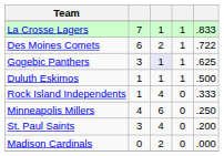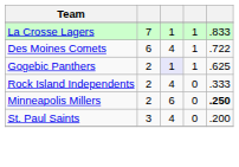 <table class="wikitable" style="font-size:95%; text-align:center">
 <tr>
 <th>Team</th>
 <th width="25"></th>
 <th width="25"></th>
 <th width="25"></th>
 <th width="30"></th>
 </tr>
 <tr>
 </tr>
 <tr style="background:#cfc;">
 <td style="text-align:left;"><a href='#'>La Crosse Lagers</a></td>
 <td>7</td>
 <td>1</td>
 <td>1</td>
 <td>.833</td>
 </tr>
 <tr>
 <td style="text-align:left;"><a href='#'>Des Moines Comets</a></td>
 <td>6</td>
-<td>2</td>
+<td>4</td>
 <td>1</td>
 <td>.722</td>
 </tr>
 <tr>
 <td style="text-align:left;"><a href='#'>Gogebic Panthers</a></td>
-<td>3</td>
+<td>2</td>
 <td style="background: lavender;">1</td>
 <td>1</td>
 <td>.625</td>
 </tr>
 <tr>
-<td style="text-align:left;"><a href='#'>Duluth Eskimos</a></td>
-<td>1</td>
-<td>1</td>
-<td>1</td>
-<td>.500</td>
-</tr>
-<tr>
 <td style="text-align:left;"><a href='#'>Rock Island Independents</a></td>
-<td>1</td>
+<td>2</td>
 <td>4</td>
 <td>0</td>
 <td>.333</td>
 </tr>
 <tr>
 <td style="text-align:left;"><a href='#'>Minneapolis Millers</a></td>
-<td>4</td>
+<td>2</td>
 <td>6</td>
 <td>0</td>
-<td>.250</td>
+<td><strong>.250</strong></td>
 </tr>
 <tr>
 <td style="text-align:left;"><a href='#'>St. Paul Saints</a></td>
 <td>3</td>
 <td>4</td>
 <td>0</td>
 <td>.200</td>
 </tr>
-<tr |->
-<td style="text-align:left;"><a href='#'>Madison Cardinals</a></td>
-<td>0</td>
-<td>2</td>
-<td>0</td>
-<td>.000</td>
-</tr>
 <tr>
 </tr>
 </table>
